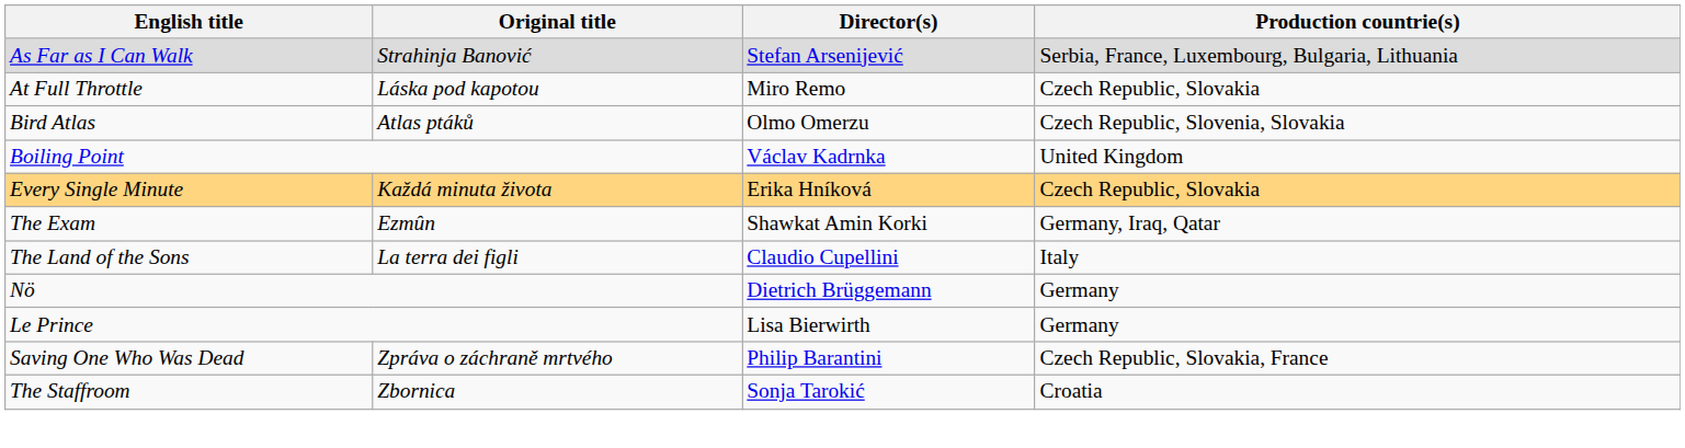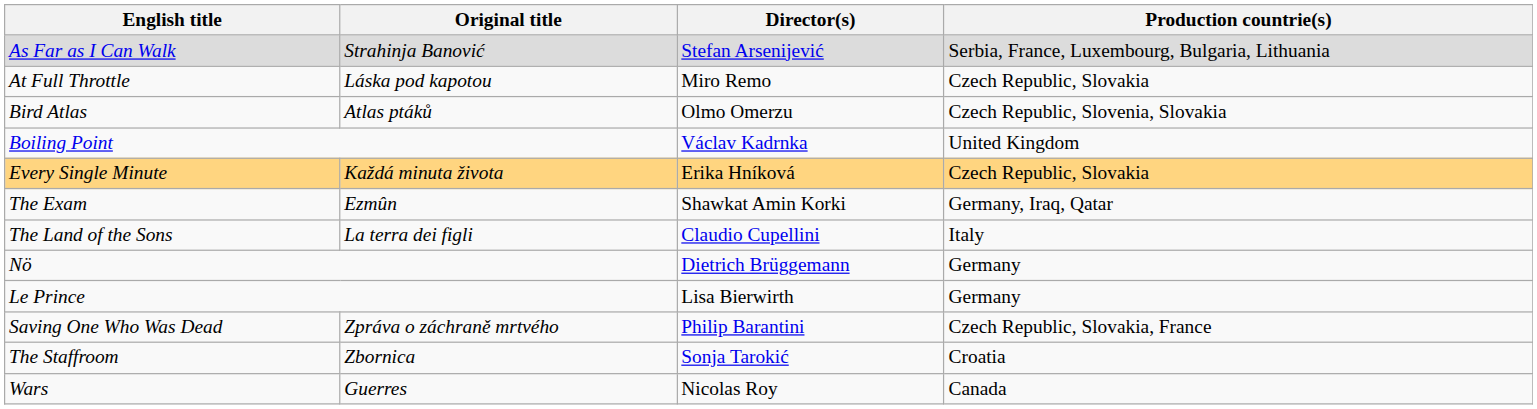 <table class="sortable wikitable" style="width:100%; margin-bottom:4px" cellpadding="5">
 <tr>
 <th scope="col">English title</th>
 <th scope="col">Original title</th>
 <th scope="col">Director(s)</th>
 <th scope="col">Production countrie(s)</th>
 </tr>
 <tr bgcolor="#DCDCDC">
 <td><em><a href='#'>As Far as I Can Walk</a></em> </td>
 <td><em>Strahinja Banović</em></td>
 <td><a href='#'>Stefan Arsenijević</a></td>
 <td>Serbia, France, Luxembourg, Bulgaria, Lithuania</td>
 </tr>
 <tr>
 <td><em>At Full Throttle</em></td>
 <td><em>Láska pod kapotou</em></td>
 <td>Miro Remo</td>
 <td>Czech Republic, Slovakia</td>
 </tr>
 <tr>
 <td><em>Bird Atlas</em></td>
 <td><em>Atlas ptáků</em></td>
 <td>Olmo Omerzu</td>
 <td>Czech Republic, Slovenia, Slovakia</td>
 </tr>
 <tr>
 <td colspan="2"><em><a href='#'>Boiling Point</a></em></td>
 <td><a href='#'>Václav Kadrnka</a></td>
 <td>United Kingdom</td>
 </tr>
 <tr bgcolor="#FFD580">
 <td><em>Every Single Minute</em> </td>
 <td><em>Každá minuta života</em></td>
 <td>Erika Hníková</td>
 <td>Czech Republic, Slovakia</td>
 </tr>
 <tr>
 <td><em>The Exam</em></td>
 <td><em>Ezmûn</em></td>
 <td>Shawkat Amin Korki</td>
 <td>Germany, Iraq, Qatar</td>
 </tr>
 <tr>
 <td><em>The Land of the Sons</em></td>
 <td><em>La terra dei figli</em></td>
 <td><a href='#'>Claudio Cupellini</a></td>
 <td>Italy</td>
 </tr>
 <tr>
 <td colspan="2"><em>Nö</em></td>
 <td><a href='#'>Dietrich Brüggemann</a></td>
 <td>Germany</td>
 </tr>
 <tr>
 <td colspan="2"><em>Le Prince</em></td>
 <td>Lisa Bierwirth</td>
 <td>Germany</td>
 </tr>
 <tr>
 <td><em>Saving One Who Was Dead</em></td>
 <td><em>Zpráva o záchraně mrtvého</em></td>
 <td><a href='#'>Philip Barantini</a></td>
 <td>Czech Republic, Slovakia, France</td>
 </tr>
 <tr>
 <td><em>The Staffroom</em></td>
 <td><em>Zbornica</em></td>
 <td><a href='#'>Sonja Tarokić</a></td>
 <td>Croatia</td>
 </tr>
+<tr>
+<td><em>Wars</em></td>
+<td><em>Guerres</em></td>
+<td>Nicolas Roy</td>
+<td>Canada</td>
+</tr>
 </table>
